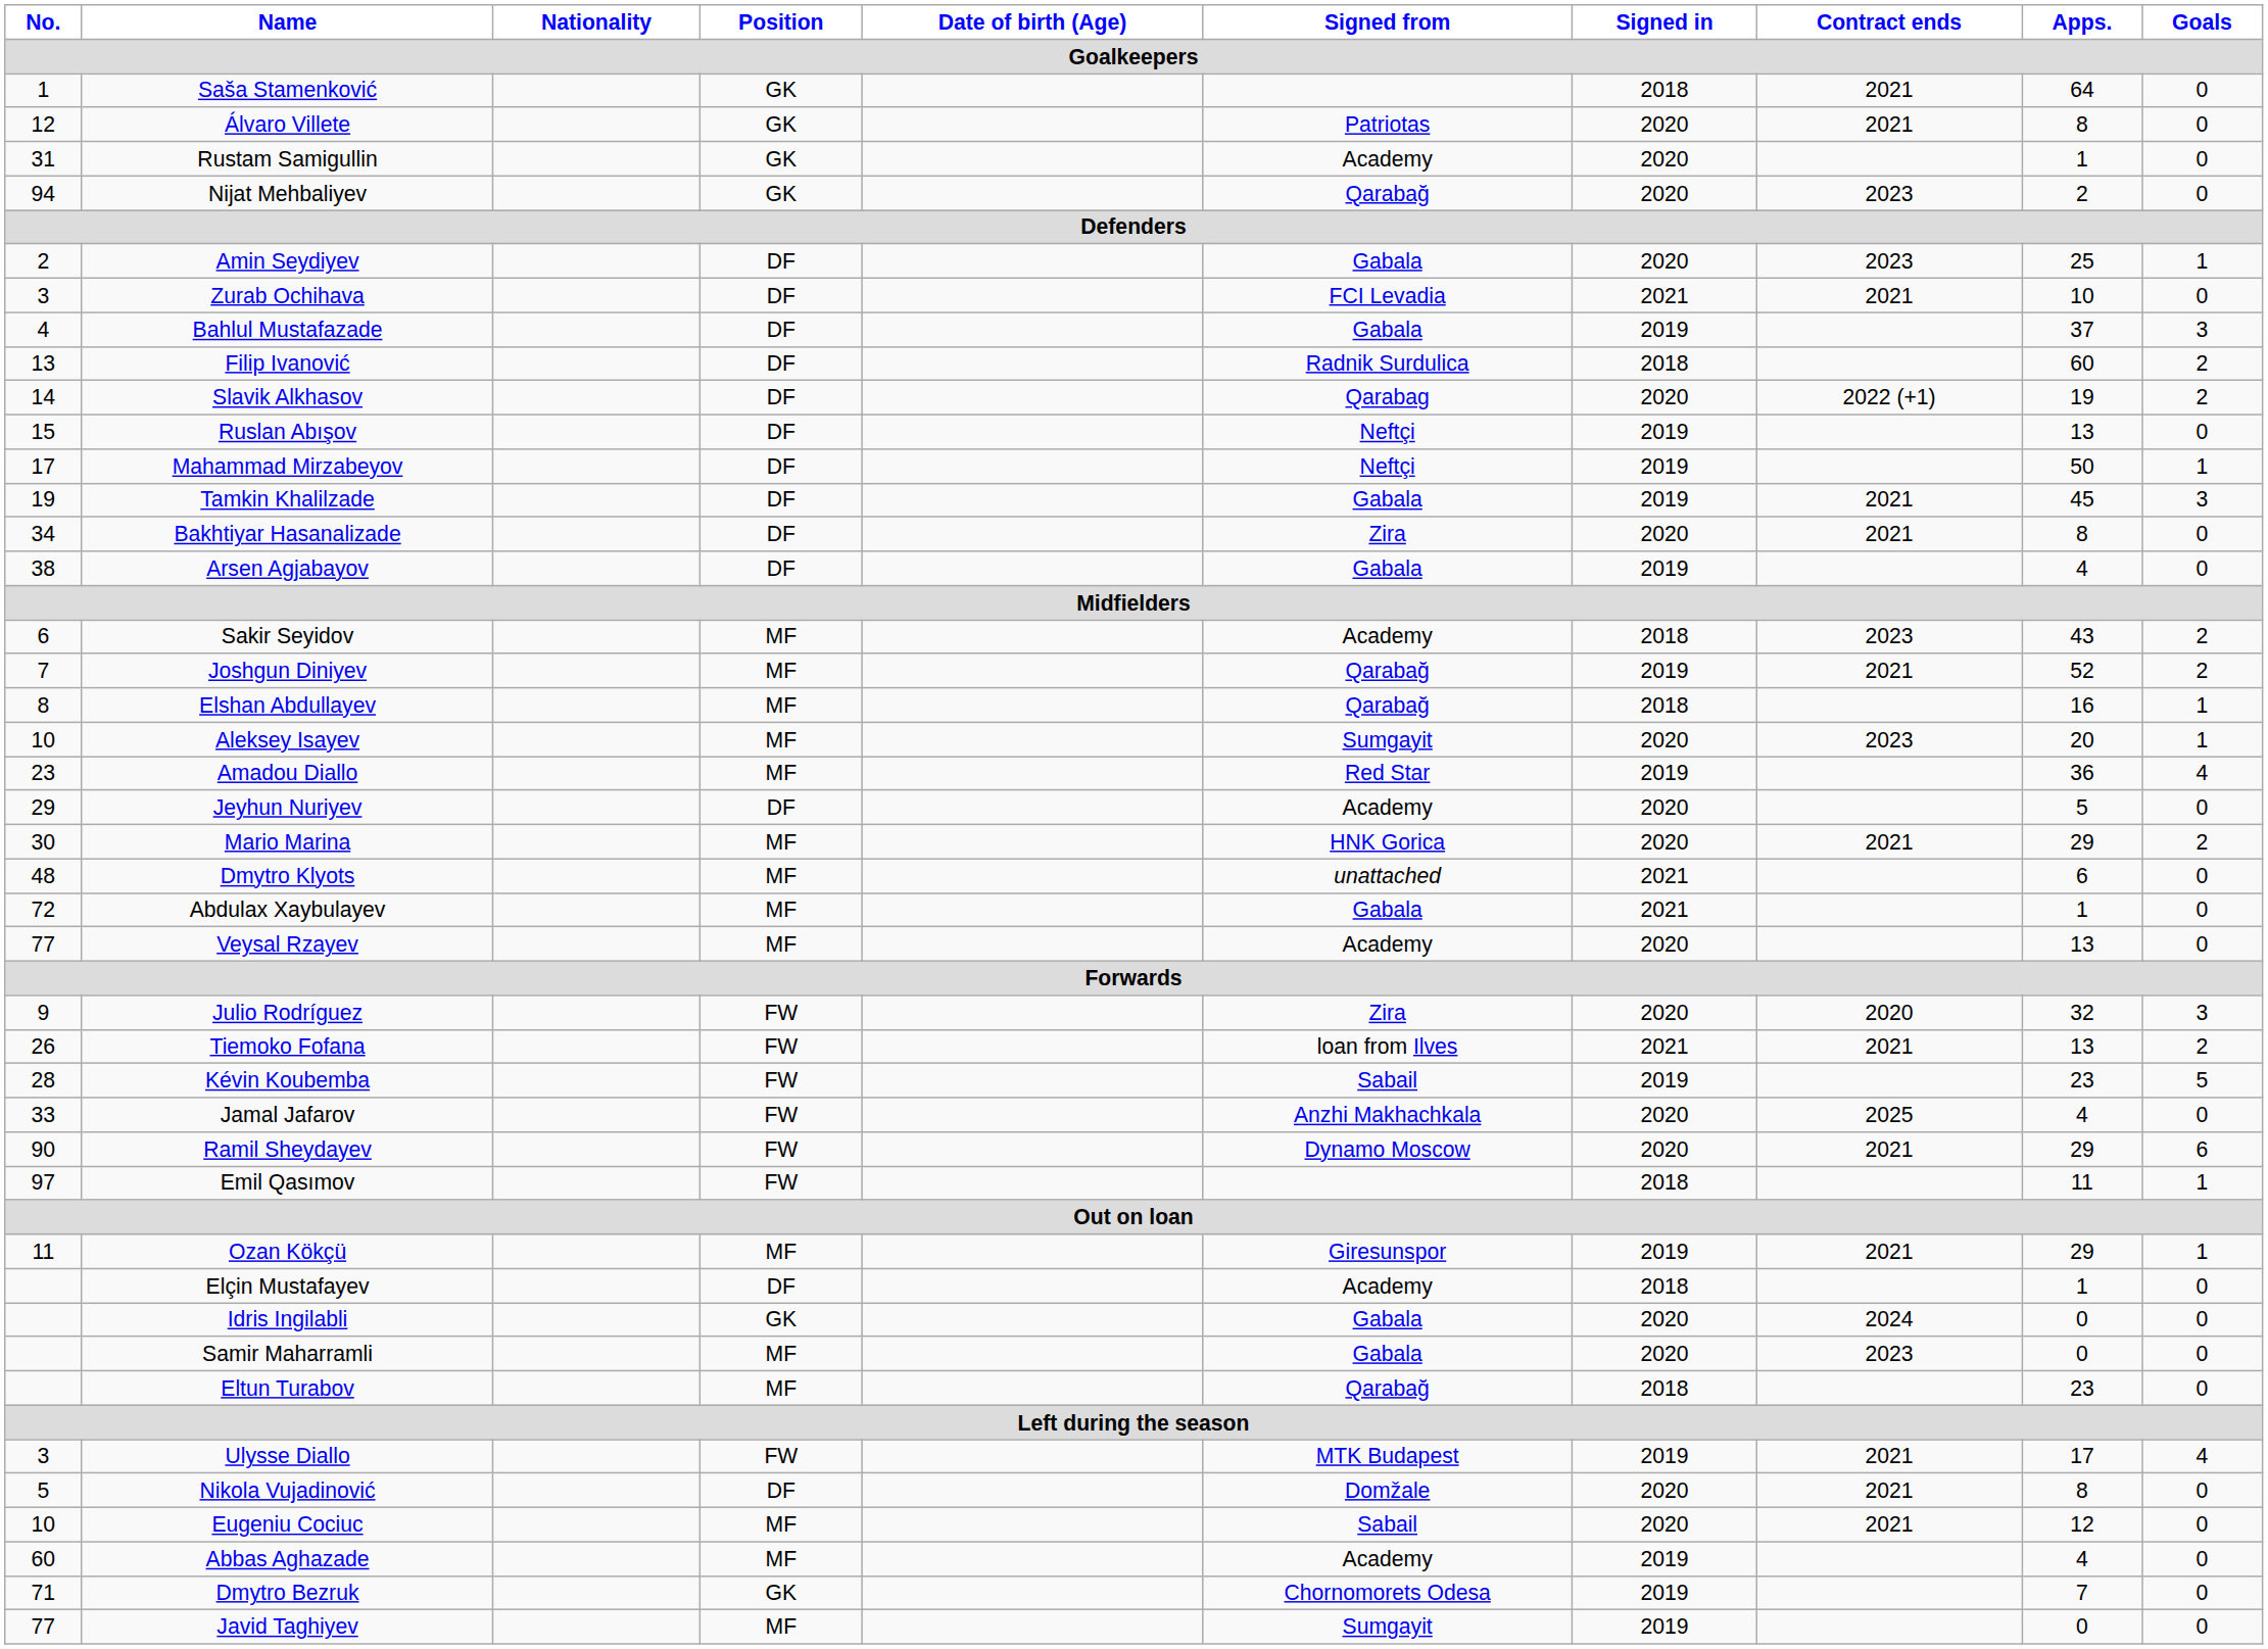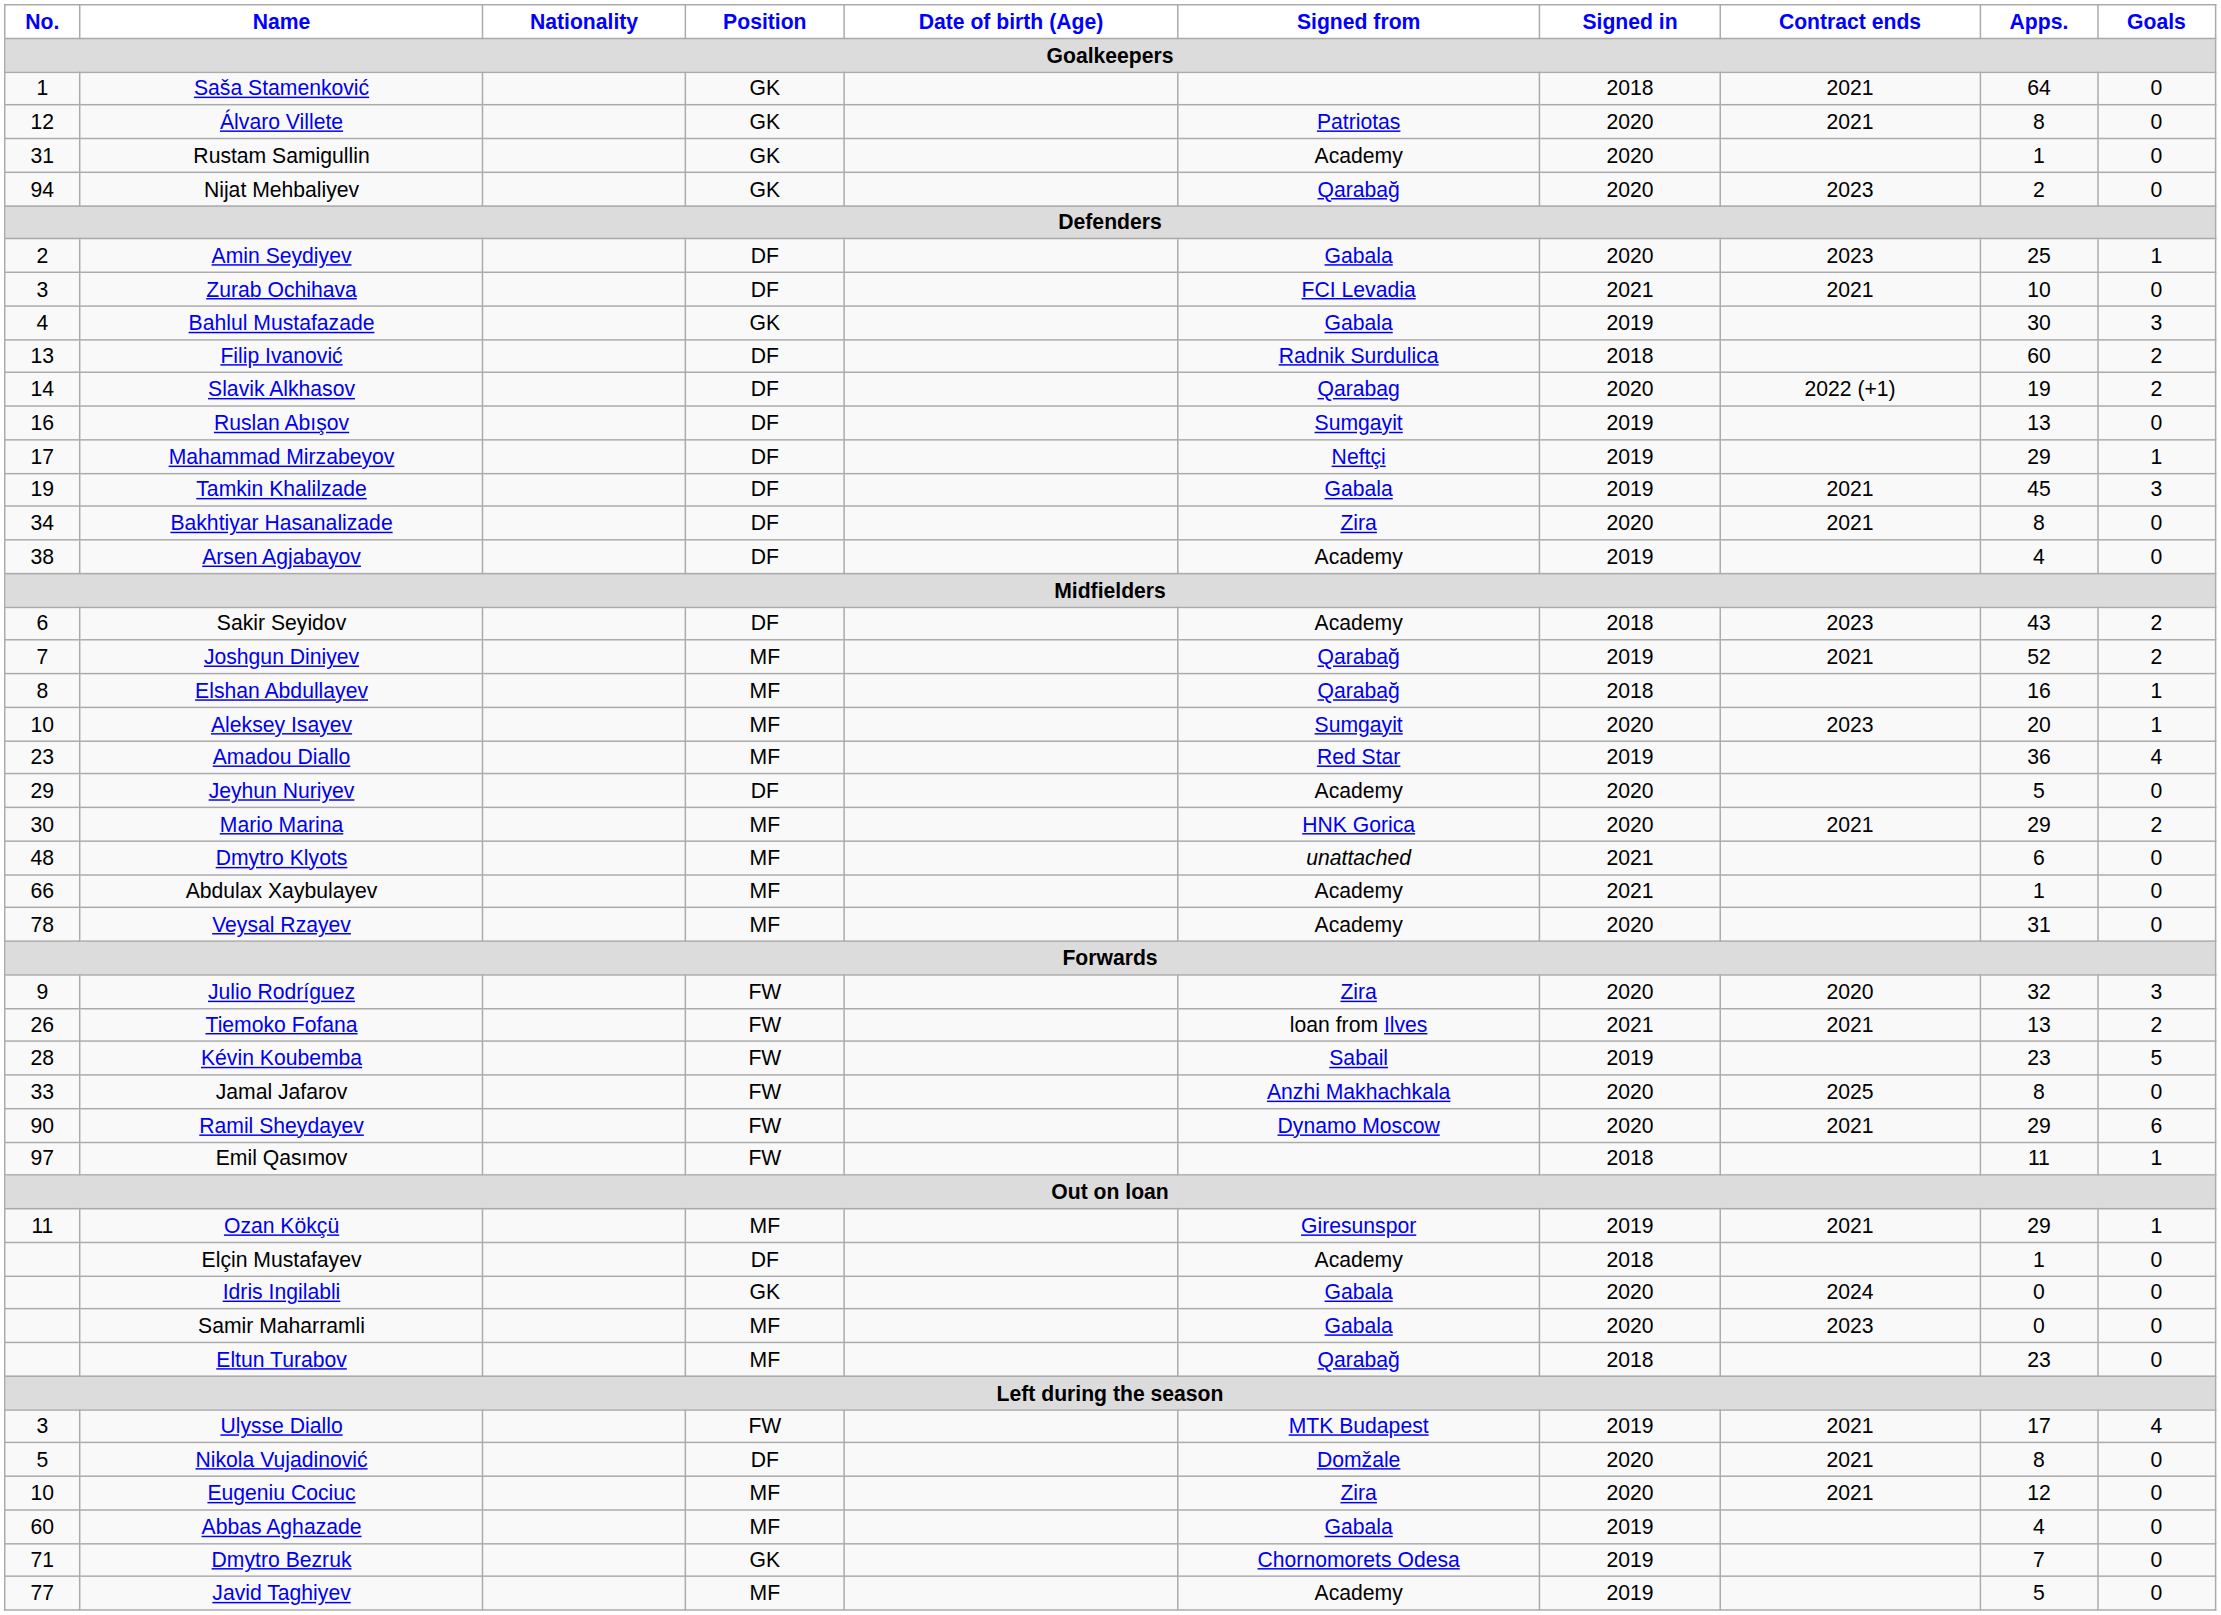 <table class="wikitable"  style="text-align:center; font-size:90%; width:95%;">
 <tr>
 <th style="background:white; color:blue; text-align:center;">No.</th>
 <th style="background:white; color:blue; text-align:center;">Name</th>
 <th style="background:white; color:blue; text-align:center;">Nationality</th>
 <th style="background:white; color:blue; text-align:center;">Position</th>
 <th style="background:white; color:blue; text-align:center;">Date of birth (Age)</th>
 <th style="background:white; color:blue; text-align:center;">Signed from</th>
 <th style="background:white; color:blue; text-align:center;">Signed in</th>
 <th style="background:white; color:blue; text-align:center;">Contract ends</th>
 <th style="background:white; color:blue; text-align:center;">Apps.</th>
 <th style="background:white; color:blue; text-align:center;">Goals</th>
 </tr>
 <tr>
 <th colspan="11"  style="background:#dcdcdc; text-align:center;">Goalkeepers</th>
 </tr>
 <tr>
 <td>1</td>
 <td><a href='#'>Saša Stamenković</a></td>
 <td></td>
 <td>GK</td>
 <td></td>
 <td></td>
 <td>2018</td>
 <td>2021</td>
 <td>64</td>
 <td>0</td>
 </tr>
 <tr>
 <td>12</td>
 <td><a href='#'>Álvaro Villete</a></td>
 <td></td>
 <td>GK</td>
 <td></td>
 <td><a href='#'>Patriotas</a></td>
 <td>2020</td>
 <td>2021</td>
 <td>8</td>
 <td>0</td>
 </tr>
 <tr>
 <td>31</td>
 <td>Rustam Samigullin</td>
 <td></td>
 <td>GK</td>
 <td></td>
 <td>Academy</td>
 <td>2020</td>
 <td></td>
 <td>1</td>
 <td>0</td>
 </tr>
 <tr>
 <td>94</td>
 <td>Nijat Mehbaliyev</td>
 <td></td>
 <td>GK</td>
 <td></td>
 <td><a href='#'>Qarabağ</a></td>
 <td>2020</td>
 <td>2023</td>
 <td>2</td>
 <td>0</td>
 </tr>
 <tr>
 <th colspan="11"  style="background:#dcdcdc; text-align:center;">Defenders</th>
 </tr>
 <tr>
 <td>2</td>
 <td><a href='#'>Amin Seydiyev</a></td>
 <td></td>
 <td>DF</td>
 <td></td>
 <td><a href='#'>Gabala</a></td>
 <td>2020</td>
 <td>2023</td>
 <td>25</td>
 <td>1</td>
 </tr>
 <tr>
 <td>3</td>
 <td><a href='#'>Zurab Ochihava</a></td>
 <td></td>
 <td>DF</td>
 <td></td>
 <td><a href='#'>FCI Levadia</a></td>
 <td>2021</td>
 <td>2021</td>
 <td>10</td>
 <td>0</td>
 </tr>
 <tr>
 <td>4</td>
 <td><a href='#'>Bahlul Mustafazade</a></td>
 <td></td>
-<td>DF</td>
+<td>GK</td>
 <td></td>
 <td><a href='#'>Gabala</a></td>
 <td>2019</td>
 <td></td>
-<td>37</td>
+<td>30</td>
 <td>3</td>
 </tr>
 <tr>
 <td>13</td>
 <td><a href='#'>Filip Ivanović</a></td>
 <td></td>
 <td>DF</td>
 <td></td>
 <td><a href='#'>Radnik Surdulica</a></td>
 <td>2018</td>
 <td></td>
 <td>60</td>
 <td>2</td>
 </tr>
 <tr>
 <td>14</td>
 <td><a href='#'>Slavik Alkhasov</a></td>
 <td></td>
 <td>DF</td>
 <td></td>
 <td><a href='#'>Qarabag</a></td>
 <td>2020</td>
 <td>2022 (+1)</td>
 <td>19</td>
 <td>2</td>
 </tr>
 <tr>
-<td>15</td>
+<td>16</td>
 <td><a href='#'>Ruslan Abışov</a></td>
 <td></td>
 <td>DF</td>
 <td></td>
-<td><a href='#'>Neftçi</a></td>
+<td><a href='#'>Sumgayit</a></td>
 <td>2019</td>
 <td></td>
 <td>13</td>
 <td>0</td>
 </tr>
 <tr>
 <td>17</td>
 <td><a href='#'>Mahammad Mirzabeyov</a></td>
 <td></td>
 <td>DF</td>
 <td></td>
 <td><a href='#'>Neftçi</a></td>
 <td>2019</td>
 <td></td>
-<td>50</td>
+<td>29</td>
 <td>1</td>
 </tr>
 <tr>
 <td>19</td>
 <td><a href='#'>Tamkin Khalilzade</a></td>
 <td></td>
 <td>DF</td>
 <td></td>
 <td><a href='#'>Gabala</a></td>
 <td>2019</td>
 <td>2021</td>
 <td>45</td>
 <td>3</td>
 </tr>
 <tr>
 <td>34</td>
 <td><a href='#'>Bakhtiyar Hasanalizade</a></td>
 <td></td>
 <td>DF</td>
 <td></td>
 <td><a href='#'>Zira</a></td>
 <td>2020</td>
 <td>2021</td>
 <td>8</td>
 <td>0</td>
 </tr>
 <tr>
 <td>38</td>
 <td><a href='#'>Arsen Agjabayov</a></td>
 <td></td>
 <td>DF</td>
 <td></td>
-<td><a href='#'>Gabala</a></td>
+<td>Academy</td>
 <td>2019</td>
 <td></td>
 <td>4</td>
 <td>0</td>
 </tr>
 <tr>
 <th colspan="11"  style="background:#dcdcdc; text-align:center;">Midfielders</th>
 </tr>
 <tr>
 <td>6</td>
 <td>Sakir Seyidov</td>
 <td></td>
-<td>MF</td>
+<td>DF</td>
 <td></td>
 <td>Academy</td>
 <td>2018</td>
 <td>2023</td>
 <td>43</td>
 <td>2</td>
 </tr>
 <tr>
 <td>7</td>
 <td><a href='#'>Joshgun Diniyev</a></td>
 <td></td>
 <td>MF</td>
 <td></td>
 <td><a href='#'>Qarabağ</a></td>
 <td>2019</td>
 <td>2021</td>
 <td>52</td>
 <td>2</td>
 </tr>
 <tr>
 <td>8</td>
 <td><a href='#'>Elshan Abdullayev</a></td>
 <td></td>
 <td>MF</td>
 <td></td>
 <td><a href='#'>Qarabağ</a></td>
 <td>2018</td>
 <td></td>
 <td>16</td>
 <td>1</td>
 </tr>
 <tr>
 <td>10</td>
 <td><a href='#'>Aleksey Isayev</a></td>
 <td></td>
 <td>MF</td>
 <td></td>
 <td><a href='#'>Sumgayit</a></td>
 <td>2020</td>
 <td>2023</td>
 <td>20</td>
 <td>1</td>
 </tr>
 <tr>
 <td>23</td>
 <td><a href='#'>Amadou Diallo</a></td>
 <td></td>
 <td>MF</td>
 <td></td>
 <td><a href='#'>Red Star</a></td>
 <td>2019</td>
 <td></td>
 <td>36</td>
 <td>4</td>
 </tr>
 <tr>
 <td>29</td>
 <td><a href='#'>Jeyhun Nuriyev</a></td>
 <td></td>
 <td>DF</td>
 <td></td>
 <td>Academy</td>
 <td>2020</td>
 <td></td>
 <td>5</td>
 <td>0</td>
 </tr>
 <tr>
 <td>30</td>
 <td><a href='#'>Mario Marina</a></td>
 <td></td>
 <td>MF</td>
 <td></td>
 <td><a href='#'>HNK Gorica</a></td>
 <td>2020</td>
 <td>2021</td>
 <td>29</td>
 <td>2</td>
 </tr>
 <tr>
 <td>48</td>
 <td><a href='#'>Dmytro Klyots</a></td>
 <td></td>
 <td>MF</td>
 <td></td>
 <td><em>unattached</em></td>
 <td>2021</td>
 <td></td>
 <td>6</td>
 <td>0</td>
 </tr>
 <tr>
-<td>72</td>
+<td>66</td>
 <td>Abdulax Xaybulayev</td>
 <td></td>
 <td>MF</td>
 <td></td>
-<td><a href='#'>Gabala</a></td>
+<td>Academy</td>
 <td>2021</td>
 <td></td>
 <td>1</td>
 <td>0</td>
 </tr>
 <tr>
-<td>77</td>
+<td>78</td>
 <td><a href='#'>Veysal Rzayev</a></td>
 <td></td>
 <td>MF</td>
 <td></td>
 <td>Academy</td>
 <td>2020</td>
 <td></td>
-<td>13</td>
+<td>31</td>
 <td>0</td>
 </tr>
 <tr>
 <th colspan="11"  style="background:#dcdcdc; text-align:center;">Forwards</th>
 </tr>
 <tr>
 <td>9</td>
 <td><a href='#'>Julio Rodríguez</a></td>
 <td></td>
 <td>FW</td>
 <td></td>
 <td><a href='#'>Zira</a></td>
 <td>2020</td>
 <td>2020</td>
 <td>32</td>
 <td>3</td>
 </tr>
 <tr>
 <td>26</td>
 <td><a href='#'>Tiemoko Fofana</a></td>
 <td></td>
 <td>FW</td>
 <td></td>
 <td>loan from <a href='#'>Ilves</a></td>
 <td>2021</td>
 <td>2021</td>
 <td>13</td>
 <td>2</td>
 </tr>
 <tr>
 <td>28</td>
 <td><a href='#'>Kévin Koubemba</a></td>
 <td></td>
 <td>FW</td>
 <td></td>
 <td><a href='#'>Sabail</a></td>
 <td>2019</td>
 <td></td>
 <td>23</td>
 <td>5</td>
 </tr>
 <tr>
 <td>33</td>
 <td>Jamal Jafarov</td>
 <td></td>
 <td>FW</td>
 <td></td>
 <td><a href='#'>Anzhi Makhachkala</a></td>
 <td>2020</td>
 <td>2025</td>
-<td>4</td>
+<td>8</td>
 <td>0</td>
 </tr>
 <tr>
 <td>90</td>
 <td><a href='#'>Ramil Sheydayev</a></td>
 <td></td>
 <td>FW</td>
 <td></td>
 <td><a href='#'>Dynamo Moscow</a></td>
 <td>2020</td>
 <td>2021</td>
 <td>29</td>
 <td>6</td>
 </tr>
 <tr>
 <td>97</td>
 <td>Emil Qasımov</td>
 <td></td>
 <td>FW</td>
 <td></td>
 <td></td>
 <td>2018</td>
 <td></td>
 <td>11</td>
 <td>1</td>
 </tr>
 <tr>
 <th colspan="11"  style="background:#dcdcdc; text-align:center;">Out on loan</th>
 </tr>
 <tr>
 <td>11</td>
 <td><a href='#'>Ozan Kökçü</a></td>
 <td></td>
 <td>MF</td>
 <td></td>
 <td><a href='#'>Giresunspor</a></td>
 <td>2019</td>
 <td>2021</td>
 <td>29</td>
 <td>1</td>
 </tr>
 <tr>
 <td></td>
 <td>Elçin Mustafayev</td>
 <td></td>
 <td>DF</td>
 <td></td>
 <td>Academy</td>
 <td>2018</td>
 <td></td>
 <td>1</td>
 <td>0</td>
 </tr>
 <tr>
 <td></td>
 <td><a href='#'>Idris Ingilabli</a></td>
 <td></td>
 <td>GK</td>
 <td></td>
 <td><a href='#'>Gabala</a></td>
 <td>2020</td>
 <td>2024</td>
 <td>0</td>
 <td>0</td>
 </tr>
 <tr>
 <td></td>
 <td>Samir Maharramli</td>
 <td></td>
 <td>MF</td>
 <td></td>
 <td><a href='#'>Gabala</a></td>
 <td>2020</td>
 <td>2023</td>
 <td>0</td>
 <td>0</td>
 </tr>
 <tr>
 <td></td>
 <td><a href='#'>Eltun Turabov</a></td>
 <td></td>
 <td>MF</td>
 <td></td>
 <td><a href='#'>Qarabağ</a></td>
 <td>2018</td>
 <td></td>
 <td>23</td>
 <td>0</td>
 </tr>
 <tr>
 <th colspan="11"  style="background:#dcdcdc; text-align:center;">Left during the season</th>
 </tr>
 <tr>
 <td>3</td>
 <td><a href='#'>Ulysse Diallo</a></td>
 <td></td>
 <td>FW</td>
 <td></td>
 <td><a href='#'>MTK Budapest</a></td>
 <td>2019</td>
 <td>2021</td>
 <td>17</td>
 <td>4</td>
 </tr>
 <tr>
 <td>5</td>
 <td><a href='#'>Nikola Vujadinović</a></td>
 <td></td>
 <td>DF</td>
 <td></td>
 <td><a href='#'>Domžale</a></td>
 <td>2020</td>
 <td>2021</td>
 <td>8</td>
 <td>0</td>
 </tr>
 <tr>
 <td>10</td>
 <td><a href='#'>Eugeniu Cociuc</a></td>
 <td></td>
 <td>MF</td>
 <td></td>
-<td><a href='#'>Sabail</a></td>
+<td><a href='#'>Zira</a></td>
 <td>2020</td>
 <td>2021</td>
 <td>12</td>
 <td>0</td>
 </tr>
 <tr>
 <td>60</td>
 <td><a href='#'>Abbas Aghazade</a></td>
 <td></td>
 <td>MF</td>
 <td></td>
-<td>Academy</td>
+<td><a href='#'>Gabala</a></td>
 <td>2019</td>
 <td></td>
 <td>4</td>
 <td>0</td>
 </tr>
 <tr>
 <td>71</td>
 <td><a href='#'>Dmytro Bezruk</a></td>
 <td></td>
 <td>GK</td>
 <td></td>
 <td><a href='#'>Chornomorets Odesa</a></td>
 <td>2019</td>
 <td></td>
 <td>7</td>
 <td>0</td>
 </tr>
 <tr>
 <td>77</td>
 <td><a href='#'>Javid Taghiyev</a></td>
 <td></td>
 <td>MF</td>
 <td></td>
-<td><a href='#'>Sumgayit</a></td>
+<td>Academy</td>
 <td>2019</td>
 <td></td>
-<td>0</td>
+<td>5</td>
 <td>0</td>
 </tr>
 </table>
